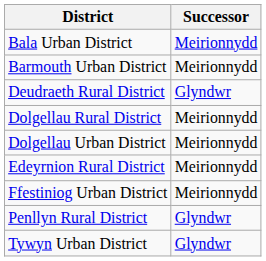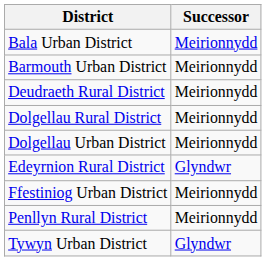 <table class="wikitable">
 <tr>
 <th>District</th>
 <th>Successor</th>
 </tr>
 <tr>
 <td><a href='#'>Bala</a> Urban District</td>
 <td><a href='#'>Meirionnydd</a></td>
 </tr>
 <tr>
 <td><a href='#'>Barmouth</a> Urban District</td>
 <td>Meirionnydd</td>
 </tr>
 <tr>
 <td><a href='#'>Deudraeth Rural District</a></td>
-<td><a href='#'>Glyndwr</a></td>
+<td>Meirionnydd</td>
 </tr>
 <tr>
 <td><a href='#'>Dolgellau Rural District</a></td>
 <td>Meirionnydd</td>
 </tr>
 <tr>
 <td><a href='#'>Dolgellau</a> Urban District</td>
 <td>Meirionnydd</td>
 </tr>
 <tr>
 <td><a href='#'>Edeyrnion Rural District</a></td>
-<td>Meirionnydd</td>
+<td><a href='#'>Glyndwr</a></td>
 </tr>
 <tr>
 <td><a href='#'>Ffestiniog</a> Urban District</td>
 <td>Meirionnydd</td>
 </tr>
 <tr>
 <td><a href='#'>Penllyn Rural District</a></td>
-<td><a href='#'>Glyndwr</a></td>
+<td>Meirionnydd</td>
 </tr>
 <tr>
 <td><a href='#'>Tywyn</a> Urban District</td>
 <td><a href='#'>Glyndwr</a></td>
 </tr>
 </table>
